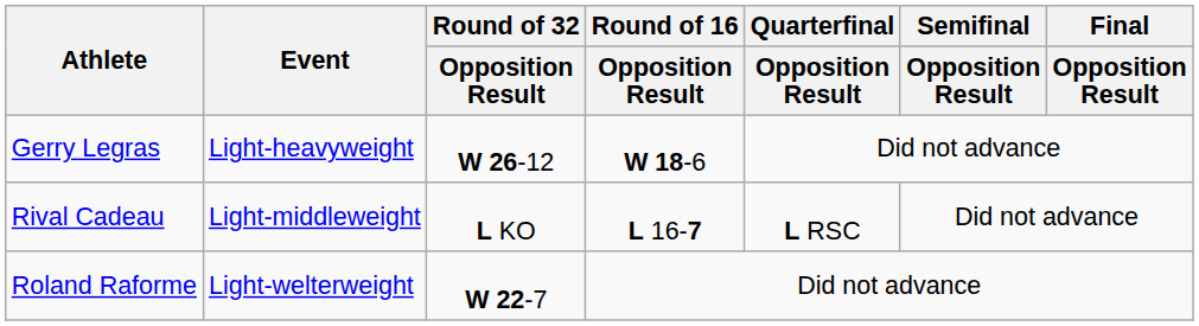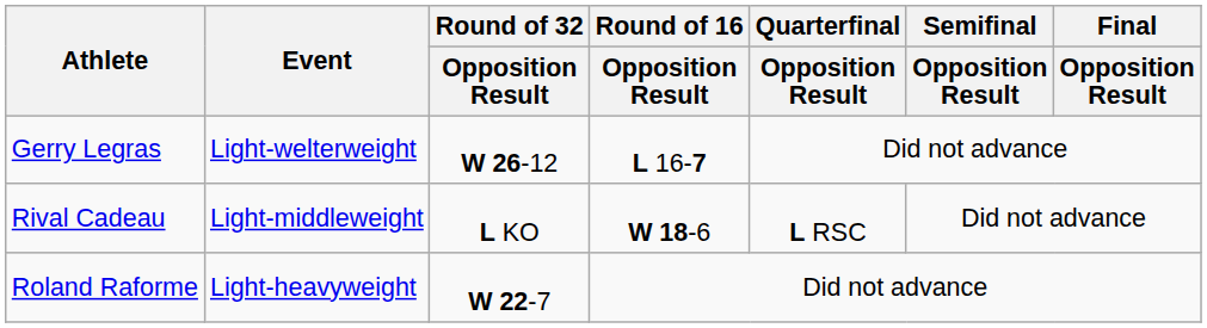 <table class=wikitable style=font-size:90%>
 <tr>
 <th rowspan=2>Athlete</th>
 <th rowspan=2>Event</th>
 <th>Round of 32</th>
 <th>Round of 16</th>
 <th>Quarterfinal</th>
 <th>Semifinal</th>
 <th>Final</th>
 </tr>
 <tr>
 <th>Opposition<br>Result</th>
 <th>Opposition<br>Result</th>
 <th>Opposition<br>Result</th>
 <th>Opposition<br>Result</th>
 <th>Opposition<br>Result</th>
 </tr>
 <tr>
 <td><a href='#'>Gerry Legras</a></td>
-<td><a href='#'>Light-heavyweight</a></td>
+<td><a href='#'>Light-welterweight</a></td>
 <td align=center><br><strong>W</strong> <strong>26</strong>-12</td>
-<td align=center><br><strong>W</strong> <strong>18</strong>-6</td>
+<td align=center><br><strong>L</strong> 16-<strong>7</strong></td>
 <td colspan=3 align=center>Did not advance</td>
 </tr>
 <tr>
 <td><a href='#'>Rival Cadeau</a></td>
 <td><a href='#'>Light-middleweight</a></td>
 <td align=center><br><strong>L</strong> KO</td>
-<td align=center><br><strong>L</strong> 16-<strong>7</strong></td>
+<td align=center><br><strong>W</strong> <strong>18</strong>-6</td>
 <td align=center><br><strong>L</strong> RSC</td>
 <td colspan=2 align=center>Did not advance</td>
 </tr>
 <tr>
 <td><a href='#'>Roland Raforme</a></td>
-<td><a href='#'>Light-welterweight</a></td>
+<td><a href='#'>Light-heavyweight</a></td>
 <td align=center><br><strong>W</strong> <strong>22</strong>-7</td>
 <td colspan=4 align=center>Did not advance</td>
 </tr>
 </table>
